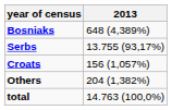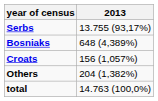 <table class="wikitable" style="font-size:95%;">
 <tr>
 <th>year of census</th>
 <th>2013</th>
 </tr>
 <tr>
+<td><strong><a href='#'>Serbs</a></strong></td>
+<td>13.755 (93,17%)</td>
+</tr>
+<tr>
 <td><strong><a href='#'>Bosniaks</a></strong></td>
 <td>648 (4,389%)</td>
-</tr>
-<tr>
-<td><strong><a href='#'>Serbs</a></strong></td>
-<td>13.755 (93,17%)</td>
 </tr>
 <tr>
 <td><strong> <a href='#'>Croats</a></strong></td>
 <td>156 (1,057%)</td>
 </tr>
 <tr>
 <td><strong>Others</strong></td>
 <td>204 (1,382%)</td>
 </tr>
 <tr>
 <td><strong>total</strong></td>
 <td>14.763 (100,0%)</td>
 </tr>
 </table>
